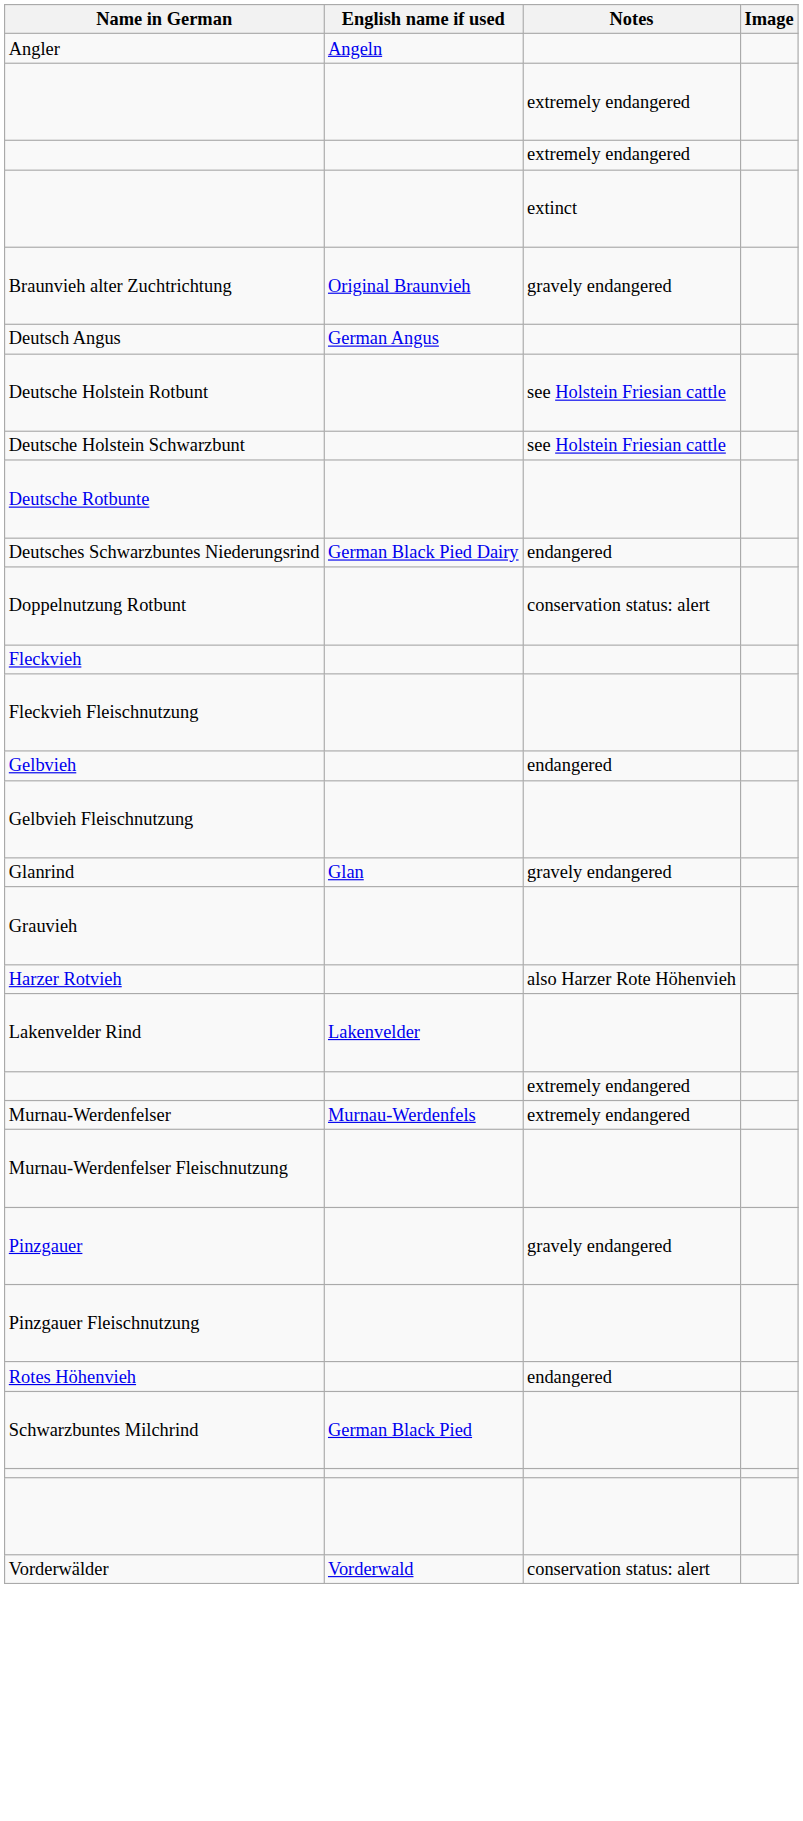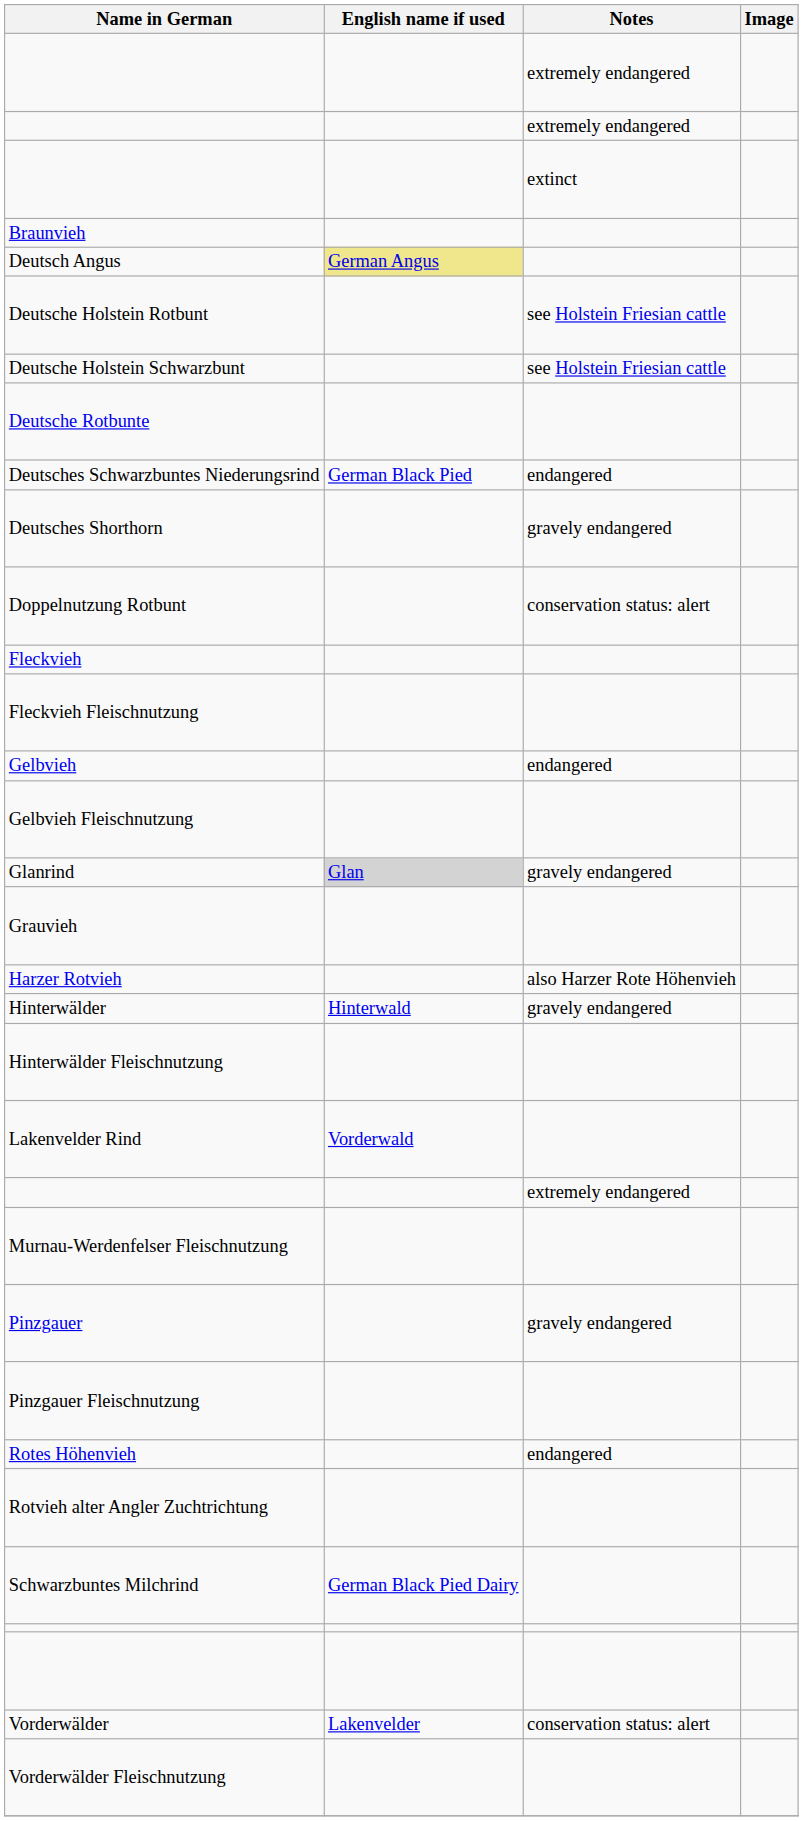 <table class="wikitable sortable">
 <tr>
 <th>Name in German</th>
 <th>English name if used</th>
 <th>Notes</th>
 <th>Image</th>
-</tr>
-<tr>
-<td>Angler</td>
-<td><a href='#'>Angeln</a></td>
-<td></td>
-<td></td>
 </tr>
 <tr>
 <td></td>
 <td></td>
 <td>extremely endangered</td>
 <td style="height: 60px;"></td>
 </tr>
 <tr>
 <td></td>
 <td></td>
 <td>extremely endangered</td>
 <td></td>
 </tr>
 <tr>
 <td></td>
 <td></td>
 <td>extinct</td>
 <td style="height: 60px;"></td>
 </tr>
 <tr>
-<td>Braunvieh alter Zuchtrichtung</td>
-<td><a href='#'>Original Braunvieh</a></td>
-<td>gravely endangered</td>
-<td style="height: 60px;"></td>
+<td><a href='#'>Braunvieh</a></td>
+<td></td>
+<td></td>
+<td></td>
 </tr>
 <tr>
 <td>Deutsch Angus</td>
-<td><a href='#'>German Angus</a></td>
+<td style="background: khaki;"><a href='#'>German Angus</a></td>
 <td></td>
 <td></td>
 </tr>
 <tr>
 <td>Deutsche Holstein Rotbunt</td>
 <td></td>
 <td>see <a href='#'>Holstein Friesian cattle</a></td>
 <td style="height: 60px;"></td>
 </tr>
 <tr>
 <td>Deutsche Holstein Schwarzbunt</td>
 <td></td>
 <td>see <a href='#'>Holstein Friesian cattle</a></td>
 <td></td>
 </tr>
 <tr>
 <td><a href='#'>Deutsche Rotbunte</a></td>
 <td></td>
 <td></td>
 <td style="height: 60px;"></td>
 </tr>
 <tr>
 <td>Deutsches Schwarzbuntes Niederungsrind</td>
-<td><a href='#'>German Black Pied Dairy</a></td>
+<td><a href='#'>German Black Pied</a></td>
 <td>endangered</td>
 <td></td>
+</tr>
+<tr>
+<td>Deutsches Shorthorn</td>
+<td></td>
+<td>gravely endangered</td>
+<td style="height: 60px;"></td>
 </tr>
 <tr>
 <td>Doppelnutzung Rotbunt</td>
 <td></td>
 <td>conservation status: alert</td>
 <td style="height: 60px;"></td>
 </tr>
 <tr>
 <td><a href='#'>Fleckvieh</a></td>
 <td></td>
 <td></td>
 <td></td>
 </tr>
 <tr>
 <td>Fleckvieh Fleischnutzung</td>
 <td></td>
 <td></td>
 <td style="height: 60px;"></td>
 </tr>
 <tr>
 <td><a href='#'>Gelbvieh</a></td>
 <td></td>
 <td>endangered</td>
 <td></td>
 </tr>
 <tr>
 <td>Gelbvieh Fleischnutzung</td>
 <td></td>
 <td></td>
 <td style="height: 60px;"></td>
 </tr>
 <tr>
 <td>Glanrind</td>
-<td><a href='#'>Glan</a></td>
+<td style="background: lightgrey;"><a href='#'>Glan</a></td>
 <td>gravely endangered</td>
 <td></td>
 </tr>
 <tr>
 <td>Grauvieh</td>
 <td></td>
 <td></td>
 <td style="height: 60px;"></td>
 </tr>
 <tr>
 <td><a href='#'>Harzer Rotvieh</a></td>
 <td></td>
 <td>also Harzer Rote Höhenvieh</td>
 <td></td>
 </tr>
 <tr>
+<td>Hinterwälder</td>
+<td><a href='#'>Hinterwald</a></td>
+<td>gravely endangered</td>
+<td></td>
+</tr>
+<tr>
+<td>Hinterwälder Fleischnutzung</td>
+<td></td>
+<td></td>
+<td style="height: 60px;"></td>
+</tr>
+<tr>
 <td>Lakenvelder Rind</td>
-<td><a href='#'>Lakenvelder</a></td>
+<td><a href='#'>Vorderwald</a></td>
 <td></td>
 <td style="height: 60px;"></td>
 </tr>
 <tr>
 <td></td>
 <td></td>
-<td>extremely endangered</td>
-<td></td>
-</tr>
-<tr>
-<td>Murnau-Werdenfelser</td>
-<td><a href='#'>Murnau-Werdenfels</a></td>
 <td>extremely endangered</td>
 <td></td>
 </tr>
 <tr>
 <td>Murnau-Werdenfelser Fleischnutzung</td>
 <td></td>
 <td></td>
 <td style="height: 60px;"></td>
 </tr>
 <tr>
 <td><a href='#'>Pinzgauer</a></td>
 <td></td>
 <td>gravely endangered</td>
 <td style="height: 60px;"></td>
 </tr>
 <tr>
 <td>Pinzgauer Fleischnutzung</td>
 <td></td>
 <td></td>
 <td style="height: 60px;"></td>
 </tr>
 <tr>
 <td><a href='#'>Rotes Höhenvieh</a></td>
 <td></td>
 <td>endangered</td>
 <td></td>
 </tr>
 <tr>
+<td>Rotvieh alter Angler Zuchtrichtung</td>
+<td></td>
+<td></td>
+<td style="height: 60px;"></td>
+</tr>
+<tr>
 <td>Schwarzbuntes Milchrind</td>
-<td><a href='#'>German Black Pied</a></td>
+<td><a href='#'>German Black Pied Dairy</a></td>
 <td></td>
 <td style="height: 60px;"></td>
 </tr>
 <tr>
 <td></td>
 <td></td>
 <td></td>
 <td></td>
 </tr>
 <tr>
 <td></td>
 <td></td>
 <td></td>
 <td style="height: 60px;"></td>
 </tr>
 <tr>
 <td>Vorderwälder</td>
-<td><a href='#'>Vorderwald</a></td>
+<td><a href='#'>Lakenvelder</a></td>
 <td>conservation status: alert</td>
 <td></td>
 </tr>
 <tr>
+<td>Vorderwälder Fleischnutzung</td>
+<td></td>
+<td></td>
+<td style="height: 60px;"></td>
+</tr>
+<tr>
 </tr>
 </table>
